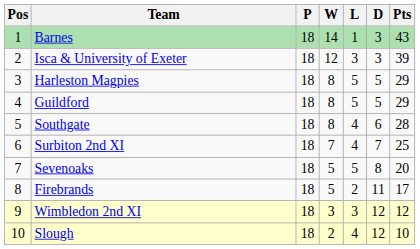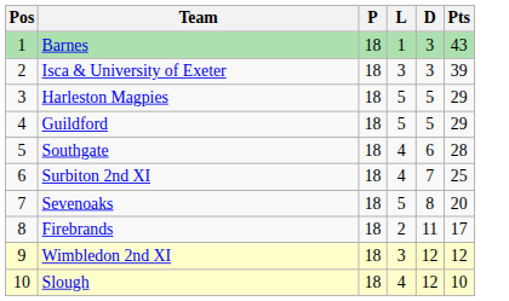 <table class="wikitable" style="font-size: 100%">
 <tr>
 <th width=20>Pos</th>
 <th width=300>Team</th>
 <th width=20>P</th>
-<th width=20>W</th>
 <th width=20>L</th>
 <th width=20>D</th>
 <th width=20>Pts</th>
 </tr>
 <tr align=center style="background:#ACE1AF;">
 <td>1</td>
 <td align="left"><a href='#'>Barnes</a></td>
 <td>18</td>
-<td>14</td>
 <td>1</td>
 <td>3</td>
 <td>43</td>
 </tr>
 <tr align=center>
 <td>2</td>
 <td align="left"><a href='#'>Isca & University of Exeter</a></td>
 <td>18</td>
-<td>12</td>
 <td>3</td>
 <td>3</td>
 <td>39</td>
 </tr>
 <tr align=center>
 <td>3</td>
 <td align="left"><a href='#'>Harleston Magpies</a></td>
 <td>18</td>
-<td>8</td>
 <td>5</td>
 <td>5</td>
 <td>29</td>
 </tr>
 <tr align=center>
 <td>4</td>
 <td align="left"><a href='#'>Guildford</a></td>
 <td>18</td>
-<td>8</td>
 <td>5</td>
 <td>5</td>
 <td>29</td>
 </tr>
 <tr align=center>
 <td>5</td>
 <td align="left"><a href='#'>Southgate</a></td>
 <td>18</td>
-<td>8</td>
 <td>4</td>
 <td>6</td>
 <td>28</td>
 </tr>
 <tr align=center>
 <td>6</td>
 <td align="left"><a href='#'>Surbiton 2nd XI</a></td>
 <td>18</td>
-<td>7</td>
 <td>4</td>
 <td>7</td>
 <td>25</td>
 </tr>
 <tr align=center>
 <td>7</td>
 <td align="left"><a href='#'>Sevenoaks</a></td>
 <td>18</td>
 <td>5</td>
-<td>5</td>
 <td>8</td>
 <td>20</td>
 </tr>
 <tr align=center>
 <td>8</td>
 <td align="left"><a href='#'>Firebrands</a></td>
 <td>18</td>
-<td>5</td>
 <td>2</td>
 <td>11</td>
 <td>17</td>
 </tr>
 <tr align=center  style="background: #ffffcc;">
 <td>9</td>
 <td align="left"><a href='#'>Wimbledon 2nd XI</a></td>
 <td>18</td>
 <td>3</td>
-<td>3</td>
 <td>12</td>
 <td>12</td>
 </tr>
 <tr align=center style="background: #ffffcc;">
 <td>10</td>
 <td align="left"><a href='#'>Slough</a></td>
 <td>18</td>
-<td>2</td>
 <td>4</td>
 <td>12</td>
 <td>10</td>
 </tr>
 </table>
